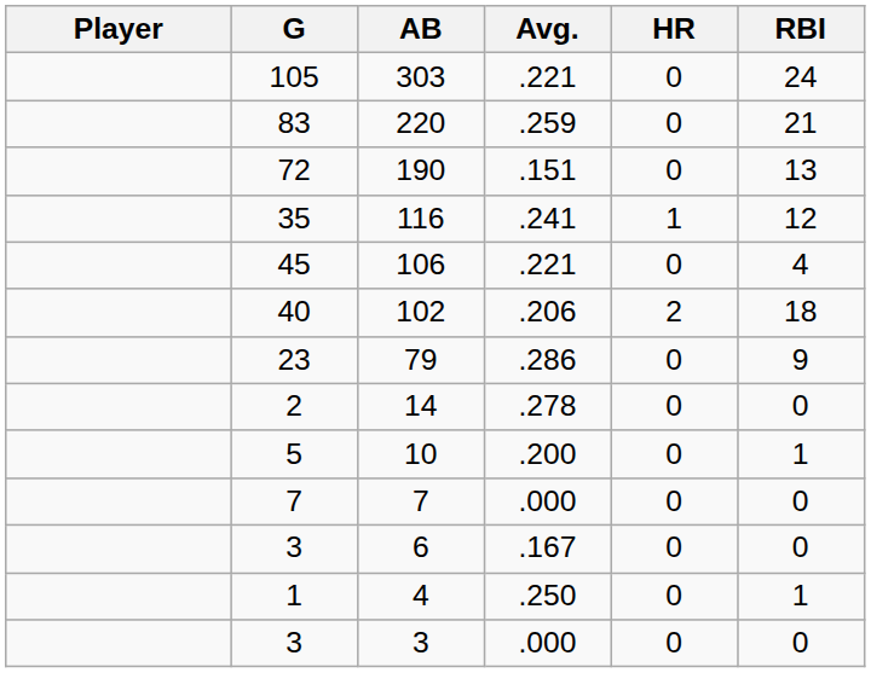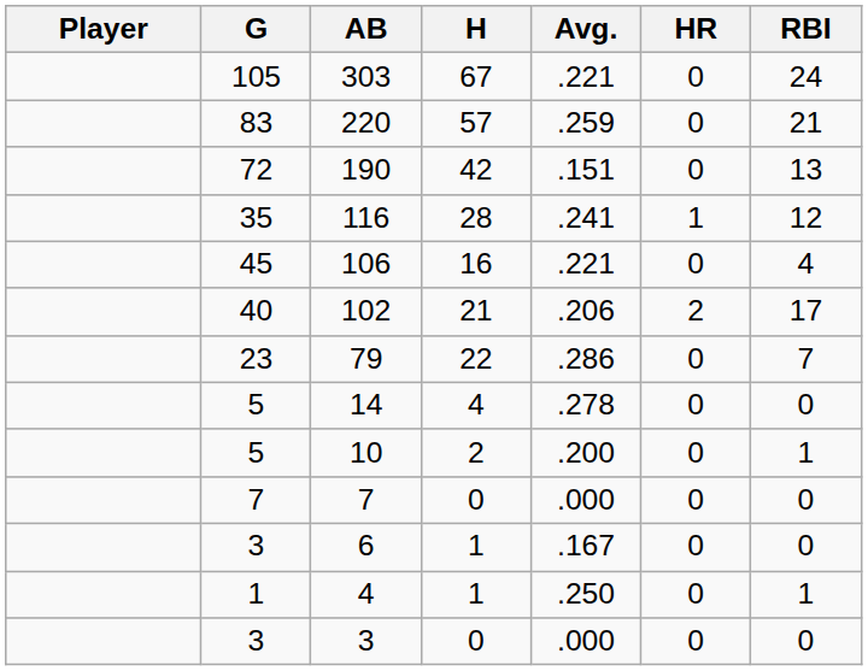 <table class="wikitable sortable">
 <tr>
 <th bgcolor="#DDDDFF" width="16%">Player</th>
 <th bgcolor="#DDDDFF" width="9%">G</th>
 <th bgcolor="#DDDDFF" width="9%">AB</th>
+<th bgcolor="#DDDDFF" width="9%">H</th>
 <th bgcolor="#DDDDFF" width="9%">Avg.</th>
 <th bgcolor="#DDDDFF" width="9%">HR</th>
 <th bgcolor="#DDDDFF" width="9%">RBI</th>
 </tr>
 <tr align="center">
 <td></td>
 <td>105</td>
 <td>303</td>
+<td>67</td>
 <td>.221</td>
 <td>0</td>
 <td>24</td>
 </tr>
 <tr align="center">
 <td></td>
 <td>83</td>
 <td>220</td>
+<td>57</td>
 <td>.259</td>
 <td>0</td>
 <td>21</td>
 </tr>
 <tr align="center">
 <td></td>
 <td>72</td>
 <td>190</td>
+<td>42</td>
 <td>.151</td>
 <td>0</td>
 <td>13</td>
 </tr>
 <tr align="center">
 <td></td>
 <td>35</td>
 <td>116</td>
+<td>28</td>
 <td>.241</td>
 <td>1</td>
 <td>12</td>
 </tr>
 <tr align="center">
 <td></td>
 <td>45</td>
 <td>106</td>
+<td>16</td>
 <td>.221</td>
 <td>0</td>
 <td>4</td>
 </tr>
 <tr align="center">
 <td></td>
 <td>40</td>
 <td>102</td>
+<td>21</td>
 <td>.206</td>
 <td>2</td>
-<td>18</td>
+<td>17</td>
 </tr>
 <tr align="center">
 <td></td>
 <td>23</td>
 <td>79</td>
+<td>22</td>
 <td>.286</td>
 <td>0</td>
-<td>9</td>
+<td>7</td>
 </tr>
 <tr align="center">
 <td></td>
-<td>2</td>
+<td>5</td>
 <td>14</td>
+<td>4</td>
 <td>.278</td>
 <td>0</td>
 <td>0</td>
 </tr>
 <tr align="center">
 <td></td>
 <td>5</td>
 <td>10</td>
+<td>2</td>
 <td>.200</td>
 <td>0</td>
 <td>1</td>
 </tr>
 <tr align="center">
 <td></td>
 <td>7</td>
 <td>7</td>
+<td>0</td>
 <td>.000</td>
 <td>0</td>
 <td>0</td>
 </tr>
 <tr align="center">
 <td></td>
 <td>3</td>
 <td>6</td>
+<td>1</td>
 <td>.167</td>
 <td>0</td>
 <td>0</td>
 </tr>
 <tr align="center">
 <td></td>
 <td>1</td>
 <td>4</td>
+<td>1</td>
 <td>.250</td>
 <td>0</td>
 <td>1</td>
 </tr>
 <tr align="center">
 <td></td>
 <td>3</td>
 <td>3</td>
+<td>0</td>
 <td>.000</td>
 <td>0</td>
 <td>0</td>
 </tr>
 </table>
